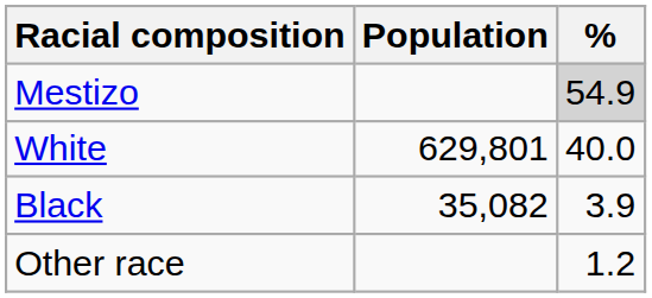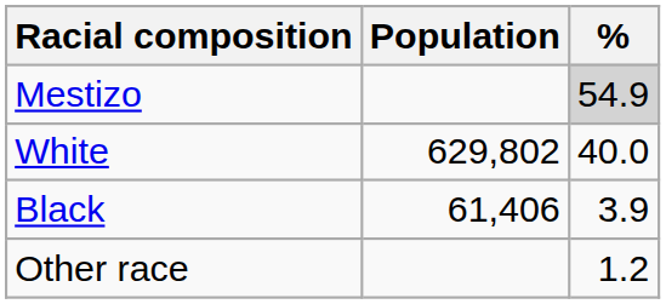 <table class="wikitable" style="font-size: 90%;">
 <tr>
 <th>Racial composition</th>
 <th>Population</th>
 <th>%</th>
 </tr>
 <tr>
 <td><a href='#'>Mestizo</a></td>
 <td></td>
 <td style="background: lightgrey; text-align:right;">54.9</td>
 </tr>
 <tr>
 <td><a href='#'>White</a></td>
-<td style="text-align:right;">629,801</td>
+<td style="text-align:right;">629,802</td>
 <td style="text-align:right;">40.0</td>
 </tr>
 <tr>
 <td><a href='#'>Black</a></td>
-<td style="text-align:right;">35,082</td>
+<td style="text-align:right;">61,406</td>
 <td style="text-align:right;">3.9</td>
 </tr>
 <tr>
 <td>Other race</td>
 <td></td>
 <td style="text-align:right;">1.2</td>
 </tr>
 </table>
